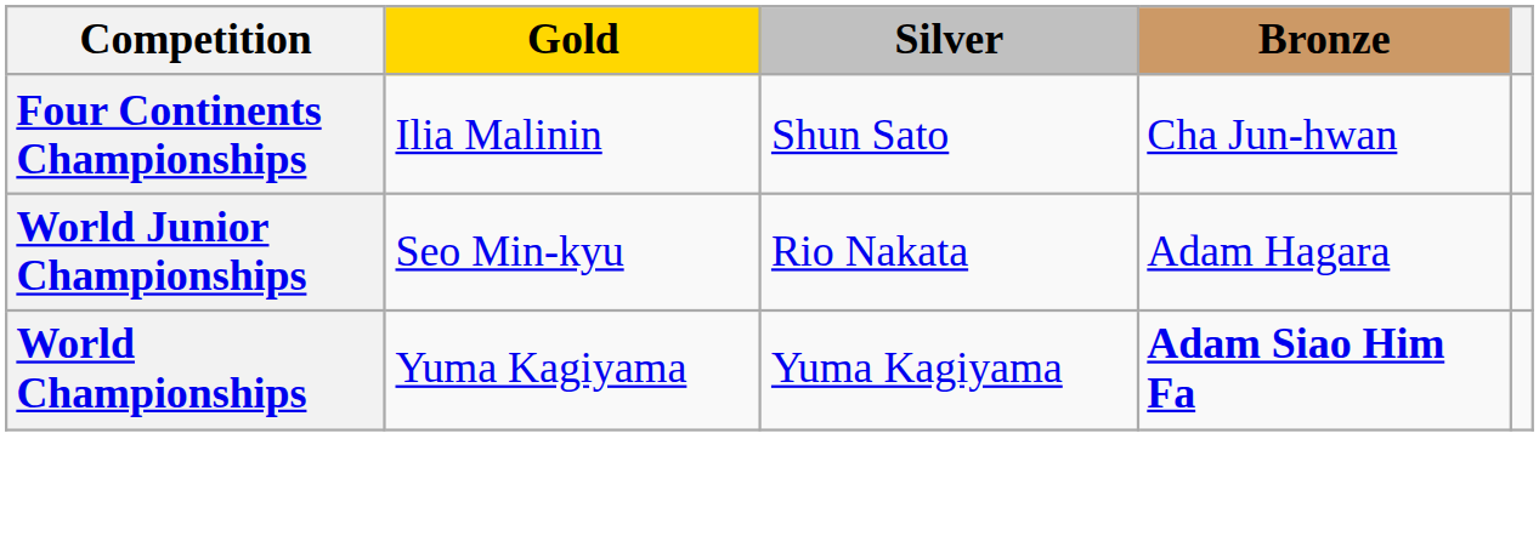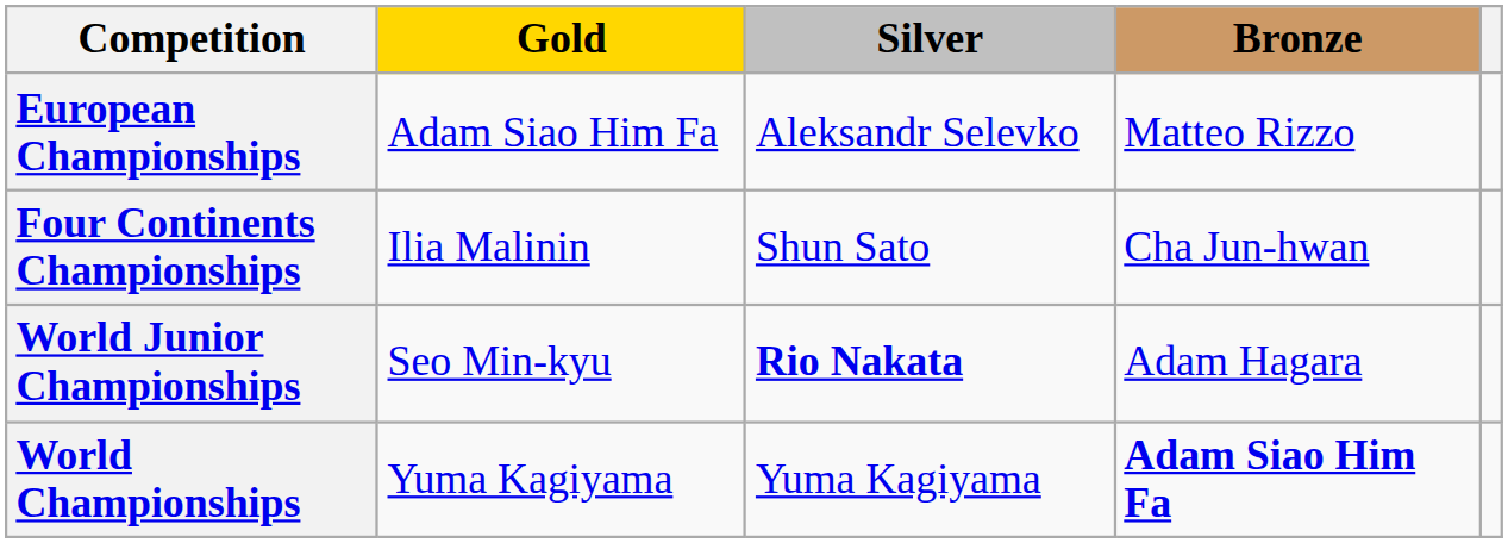 <table class="wikitable unsortable" style="text-align:left; width:90%">
 <tr>
 <th scope="col" style="text-align:center; width:25%">Competition</th>
 <td scope="col" style="text-align:center; width:25%; background:gold"><strong>Gold</strong></td>
 <td scope="col" style="text-align:center; width:25%; background:silver"><strong>Silver</strong></td>
 <td scope="col" style="text-align:center; width:25%; background:#c96"><strong>Bronze</strong></td>
 <th scope="col" style="text-align:center"></th>
+</tr>
+<tr>
+<th scope="row" style="text-align:left"> <a href='#'>European Championships</a></th>
+<td> <a href='#'>Adam Siao Him Fa</a></td>
+<td> <a href='#'>Aleksandr Selevko</a></td>
+<td> <a href='#'>Matteo Rizzo</a></td>
+<td></td>
 </tr>
 <tr>
 <th scope="row" style="text-align:left"> <a href='#'>Four Continents Championships</a></th>
 <td> <a href='#'>Ilia Malinin</a></td>
 <td> <a href='#'>Shun Sato</a></td>
 <td> <a href='#'>Cha Jun-hwan</a></td>
 <td></td>
 </tr>
 <tr>
 <th scope="row" style="text-align:left"> <a href='#'>World Junior Championships</a></th>
 <td> <a href='#'>Seo Min-kyu</a></td>
-<td> <a href='#'>Rio Nakata</a></td>
+<td><strong> <a href='#'>Rio Nakata</a></strong></td>
 <td> <a href='#'>Adam Hagara</a></td>
 <td></td>
 </tr>
 <tr>
 <th scope="row" style="text-align:left"> <a href='#'>World Championships</a></th>
 <td> <a href='#'>Yuma Kagiyama</a></td>
 <td> <a href='#'>Yuma Kagiyama</a></td>
 <td><strong> <a href='#'>Adam Siao Him Fa</a></strong></td>
 <td></td>
 </tr>
 </table>
